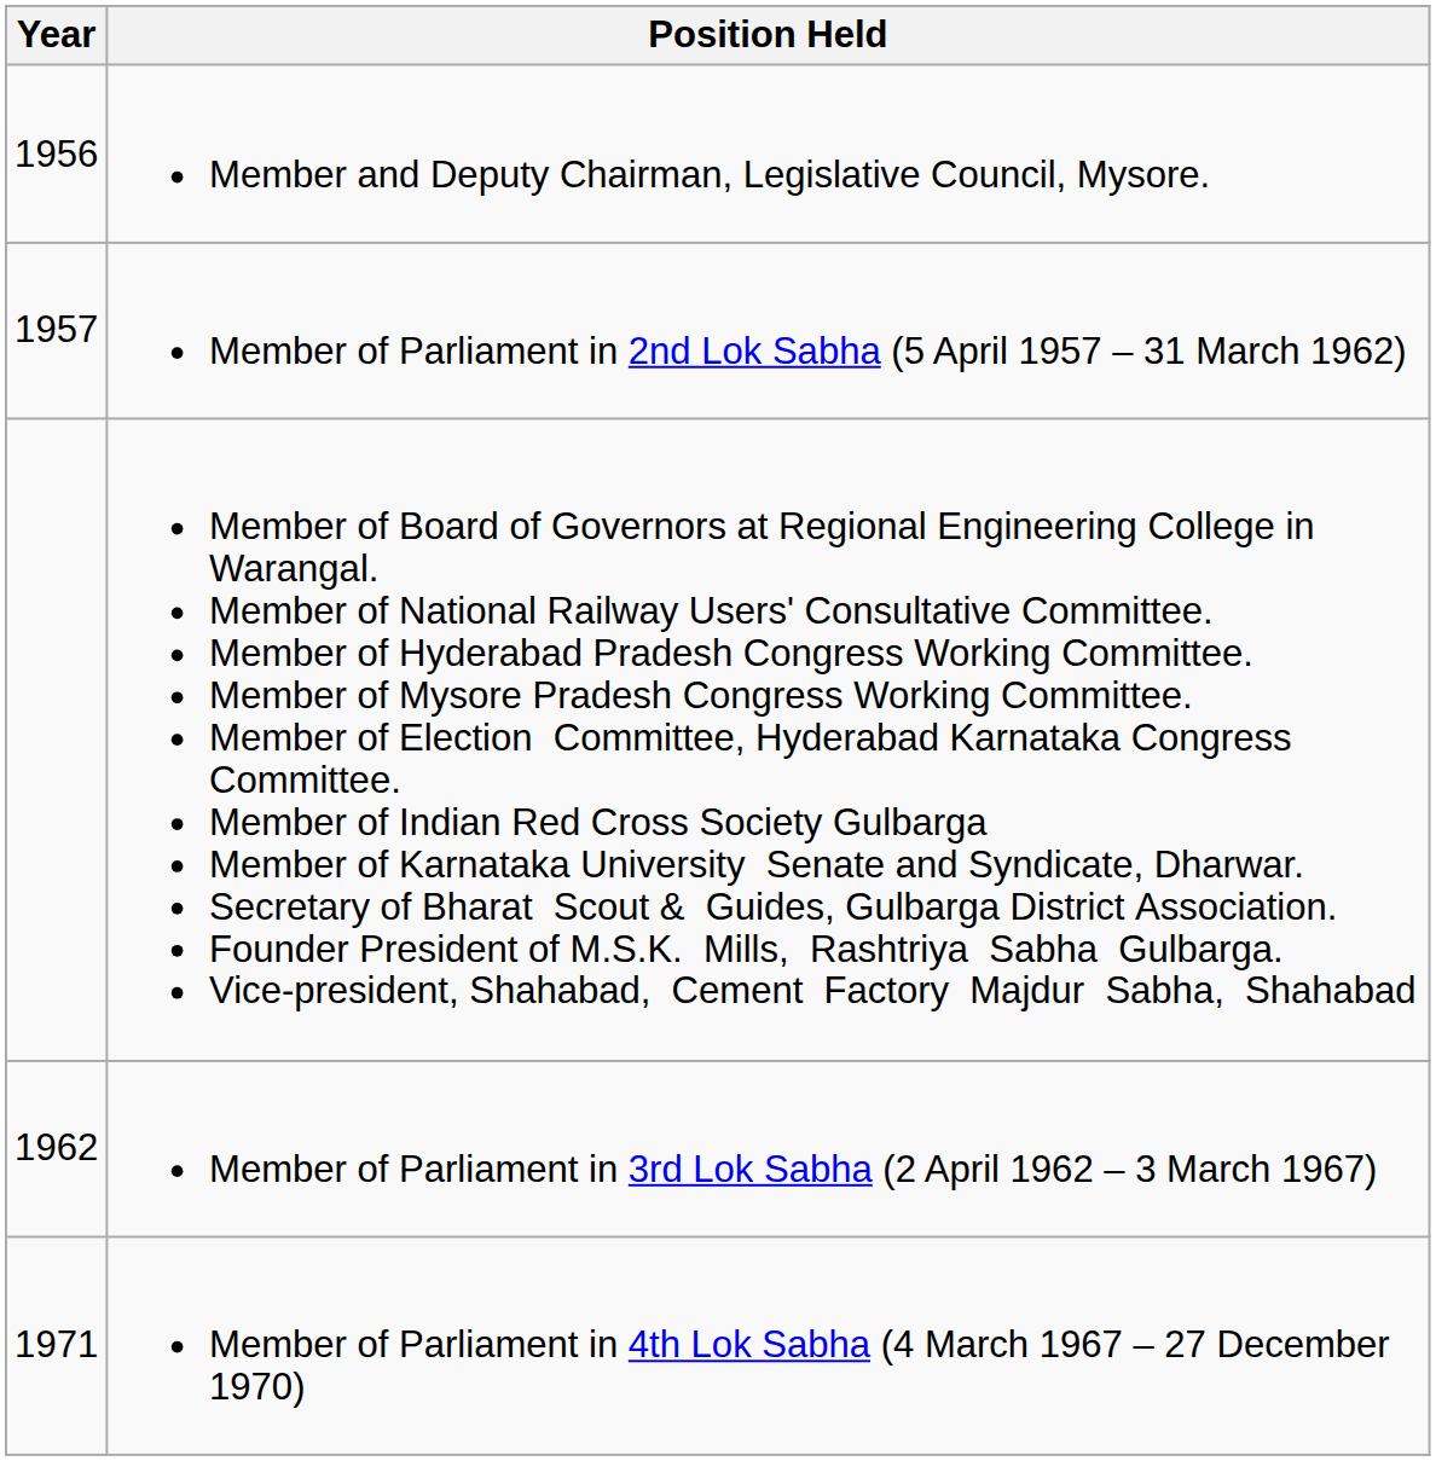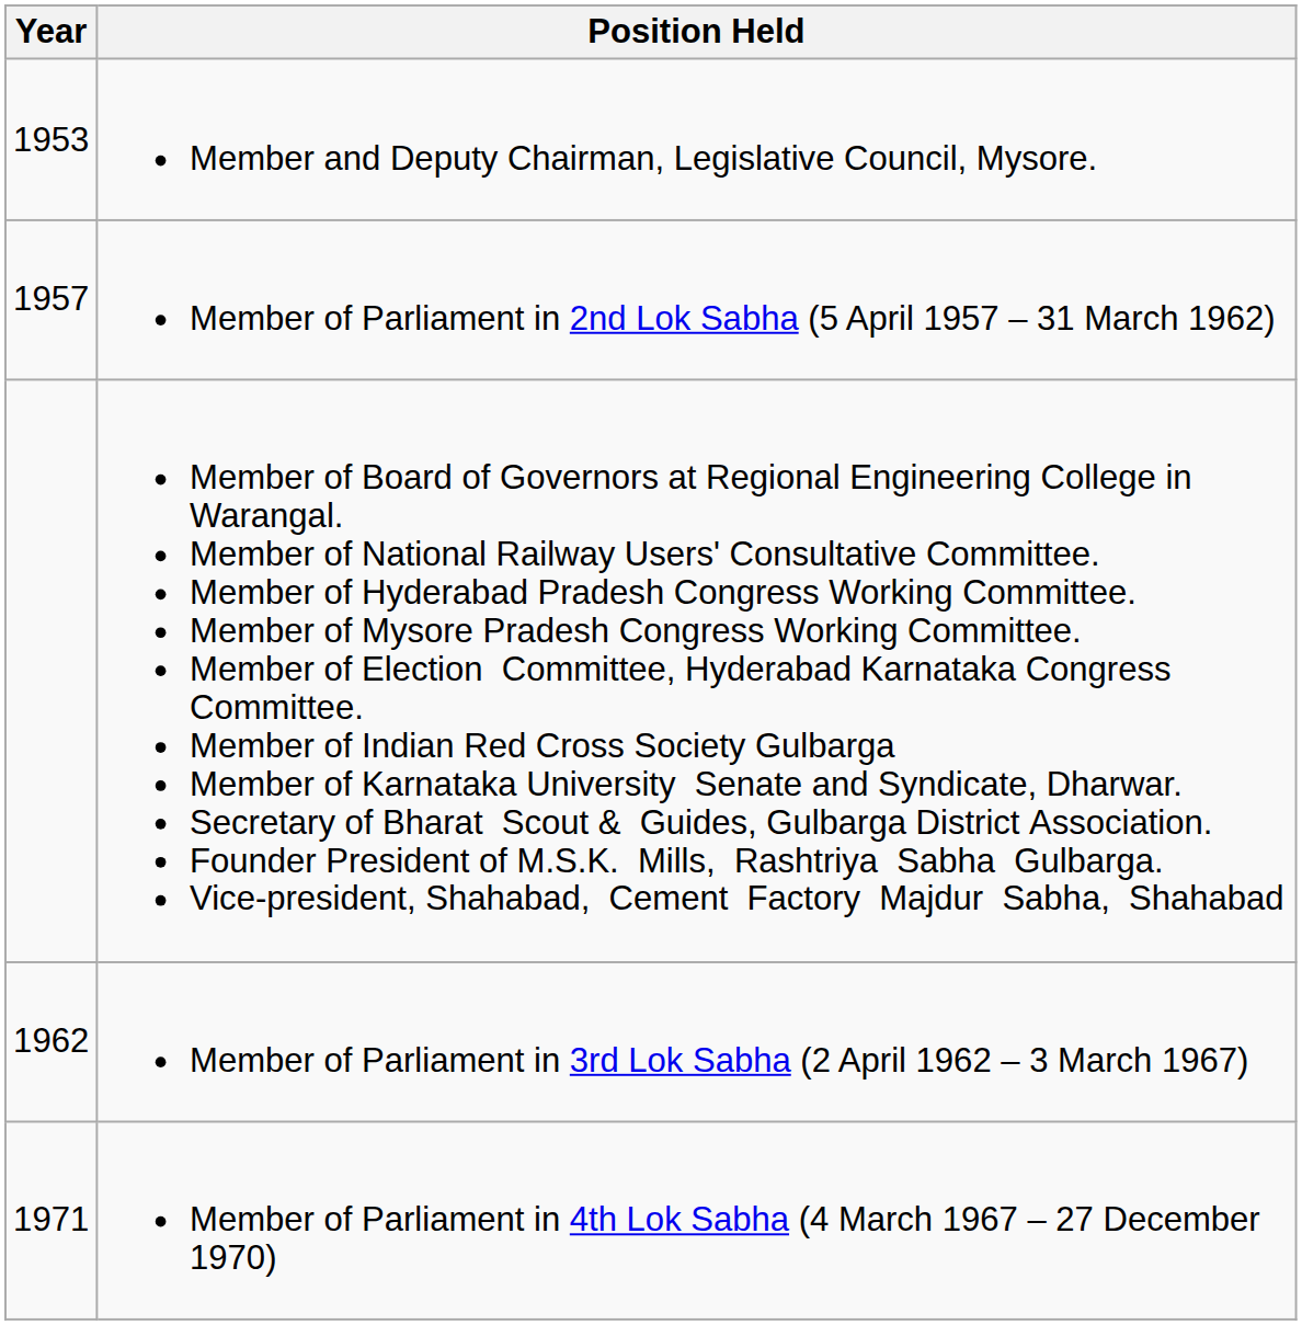 <table class="wikitable">
 <tr>
 <th>Year</th>
 <th>Position Held</th>
 </tr>
 <tr>
-<td>1956</td>
+<td>1953</td>
 <td><br><ul><li>Member and Deputy Chairman, Legislative Council, Mysore.</li></ul></td>
 </tr>
 <tr>
 <td>1957</td>
 <td><br><ul><li>Member of Parliament in <a href='#'>2nd Lok Sabha</a> (5 April 1957 – 31 March 1962)</li></ul></td>
 </tr>
 <tr>
 <td></td>
 <td><br><ul><li>Member of Board of Governors at Regional Engineering College in Warangal.</li><li>Member of National Railway Users' Consultative Committee.</li><li>Member of Hyderabad Pradesh Congress Working Committee.</li><li>Member of Mysore Pradesh Congress Working Committee.</li><li>Member of Election  Committee, Hyderabad Karnataka Congress Committee.</li><li>Member of Indian Red Cross Society Gulbarga</li><li>Member of Karnataka University  Senate and Syndicate, Dharwar.</li><li>Secretary of Bharat  Scout &  Guides, Gulbarga District Association.</li><li>Founder President of M.S.K.  Mills,  Rashtriya  Sabha  Gulbarga.</li><li>Vice-president, Shahabad,  Cement  Factory  Majdur  Sabha,  Shahabad</li></ul></td>
 </tr>
 <tr>
 <td>1962</td>
 <td><br><ul><li>Member of Parliament in <a href='#'>3rd Lok Sabha</a> (2 April 1962 – 3 March 1967)</li></ul></td>
 </tr>
 <tr>
 <td>1971</td>
 <td><br><ul><li>Member of Parliament in <a href='#'>4th Lok Sabha</a> (4 March 1967 – 27 December 1970) </li></ul></td>
 </tr>
 </table>
